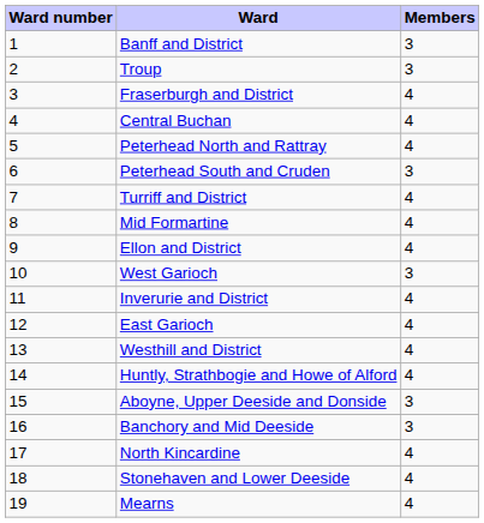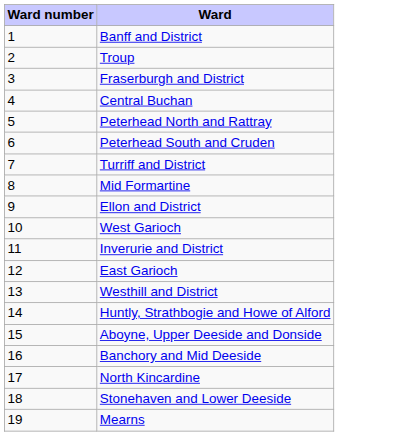 <table class="wikitable sortable">
 <tr>
 <th style="background:#c8c8ff;" colwidth="100">Ward number</th>
 <th style="background:#c8c8ff;" colwidth="100">Ward</th>
-<th style="background:#c8c8ff;" colwidth="100">Members</th>
 </tr>
 <tr>
 <td>1</td>
 <td><a href='#'>Banff and District</a></td>
-<td>3</td>
 </tr>
 <tr>
 <td>2</td>
 <td><a href='#'>Troup</a></td>
-<td>3</td>
 </tr>
 <tr>
 <td>3</td>
 <td><a href='#'>Fraserburgh and District</a></td>
-<td>4</td>
 </tr>
 <tr>
 <td>4</td>
 <td><a href='#'>Central Buchan</a></td>
-<td>4</td>
 </tr>
 <tr>
 <td>5</td>
 <td><a href='#'>Peterhead North and Rattray</a></td>
-<td>4</td>
 </tr>
 <tr>
 <td>6</td>
 <td><a href='#'>Peterhead South and Cruden</a></td>
-<td>3</td>
 </tr>
 <tr>
 <td>7</td>
 <td><a href='#'>Turriff and District</a></td>
-<td>4</td>
 </tr>
 <tr>
 <td>8</td>
 <td><a href='#'>Mid Formartine</a></td>
-<td>4</td>
 </tr>
 <tr>
 <td>9</td>
 <td><a href='#'>Ellon and District</a></td>
-<td>4</td>
 </tr>
 <tr>
 <td>10</td>
 <td><a href='#'>West Garioch</a></td>
-<td>3</td>
 </tr>
 <tr>
 <td>11</td>
 <td><a href='#'>Inverurie and District</a></td>
-<td>4</td>
 </tr>
 <tr>
 <td>12</td>
 <td><a href='#'>East Garioch</a></td>
-<td>4</td>
 </tr>
 <tr>
 <td>13</td>
 <td><a href='#'>Westhill and District</a></td>
-<td>4</td>
 </tr>
 <tr>
 <td>14</td>
 <td><a href='#'>Huntly, Strathbogie and Howe of Alford</a></td>
-<td>4</td>
 </tr>
 <tr>
 <td>15</td>
 <td><a href='#'>Aboyne, Upper Deeside and Donside</a></td>
-<td>3</td>
 </tr>
 <tr>
 <td>16</td>
 <td><a href='#'>Banchory and Mid Deeside</a></td>
-<td>3</td>
 </tr>
 <tr>
 <td>17</td>
 <td><a href='#'>North Kincardine</a></td>
-<td>4</td>
 </tr>
 <tr>
 <td>18</td>
 <td><a href='#'>Stonehaven and Lower Deeside</a></td>
-<td>4</td>
 </tr>
 <tr>
 <td>19</td>
 <td><a href='#'>Mearns</a></td>
-<td>4</td>
 </tr>
 </table>
